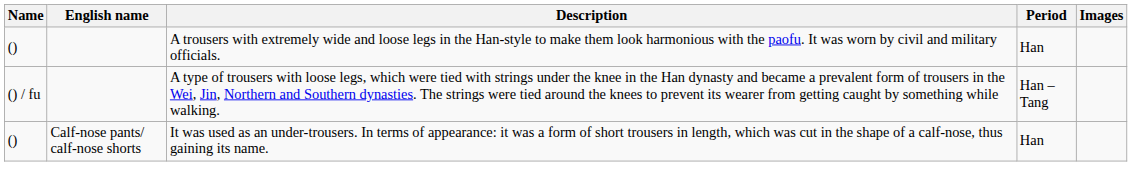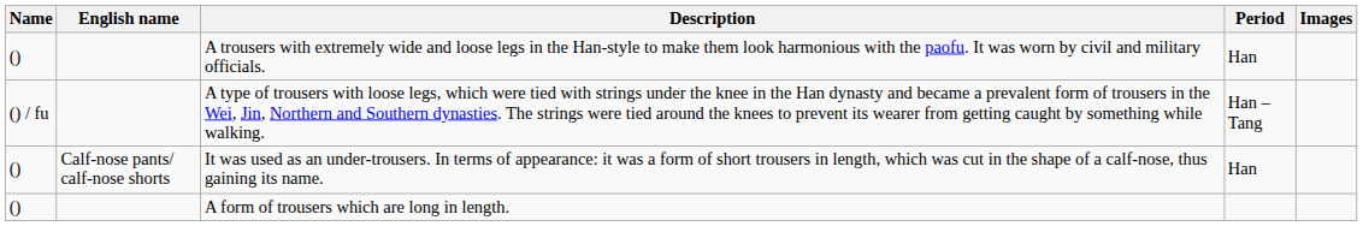 <table class="wikitable sortable">
 <tr>
 <th>Name</th>
 <th>English name</th>
 <th>Description</th>
 <th>Period</th>
 <th>Images</th>
 </tr>
 <tr>
 <td> ()</td>
 <td></td>
 <td>A trousers with extremely wide and loose legs in the Han-style to make them look harmonious with the <a href='#'>paofu</a>. It was worn by civil and military officials.</td>
 <td>Han</td>
 <td></td>
 </tr>
 <tr>
 <td> () / fu</td>
 <td></td>
 <td>A type of trousers with loose legs, which were tied with strings under the knee in the Han dynasty and became a prevalent form of trousers in the  <a href='#'>Wei</a>, <a href='#'>Jin</a>, <a href='#'>Northern and Southern dynasties</a>. The strings were tied around the knees to prevent its wearer from getting caught by something while walking.</td>
 <td>Han – Tang</td>
 <td></td>
 </tr>
 <tr>
 <td> ()</td>
 <td>Calf-nose pants/ calf-nose shorts</td>
 <td>It was used as an under-trousers. In terms of appearance: it was a form of short trousers in length, which was cut in the shape of a calf-nose, thus gaining its name.</td>
 <td>Han</td>
 <td></td>
 </tr>
+<tr>
+<td> ()</td>
+<td></td>
+<td>A form of trousers which are long in length.</td>
+<td></td>
+<td></td>
+</tr>
 </table>
